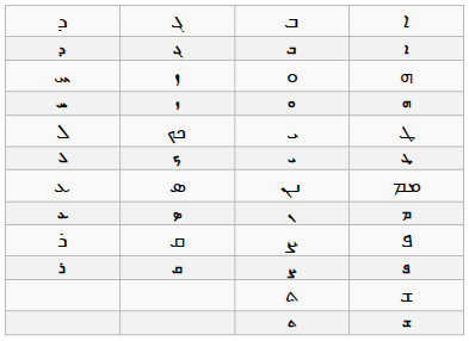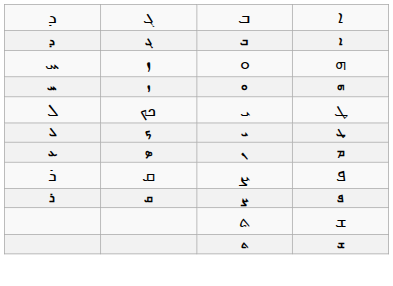 <table border="1" cellspacing="0" cellpadding="8" width="500" style="text-align:center;" class="wikitable">
 <tr>
 <td width="25%"><big><big>ܕ</big></big></td>
 <td width="25%"><big><big>ܓ</big></big></td>
 <td width="25%"><big><big>ܒ</big></big></td>
 <td width="25%"><big><big>ܐ</big></big></td>
 </tr>
 <tr>
 <th>&#1813;</th>
 <th>&#1811;</th>
 <th>&#1810;</th>
 <th>&#1808;</th>
 </tr>
 <tr>
 <td><big><big>ܚ</big></big></td>
 <td><big><big>ܙ</big></big></td>
 <td><big><big>ܘ</big></big></td>
 <td><big><big>ܗ</big></big></td>
 </tr>
 <tr>
 <th>&#1818;</th>
 <th>&#1817;</th>
 <th>&#1816;</th>
 <th>&#1815;</th>
 </tr>
 <tr>
 <td><big><big>ܠ</big></big></td>
 <td><big><big>ܟܟ</big></big></td>
 <td><big><big>ܝ</big></big></td>
 <td><big><big>ܛ</big></big></td>
 </tr>
 <tr>
 <th>&#1824;</th>
 <th>&#1823;</th>
 <th>&#1821;</th>
 <th>&#1819;</th>
 </tr>
 <tr>
-<td><big><big>ܥ</big></big></td>
-<td><big><big>ܣ</big></big></td>
-<td><big><big>ܢܢ</big></big></td>
-<td><big><big>ܡܡ</big></big></td>
-</tr>
-<tr>
 <th>&#1829;</th>
 <th>&#1828;</th>
 <th>&#1826;</th>
 <th>&#1825;</th>
 </tr>
 <tr>
 <td><big><big>ܪ</big></big></td>
 <td><big><big>ܩ</big></big></td>
 <td><big><big>ܨ</big></big></td>
 <td><big><big>ܦ</big></big></td>
 </tr>
 <tr>
 <th>&#1834;</th>
 <th>&#1833;</th>
 <th>&#1832;</th>
 <th>&#1830;</th>
 </tr>
 <tr>
 <td></td>
 <td></td>
 <td><big><big>ܬ</big></big></td>
 <td><big><big>ܫ</big></big></td>
 </tr>
 <tr>
 <th></th>
 <th></th>
 <th>&#1836;</th>
 <th>&#1835;</th>
 </tr>
 </table>
